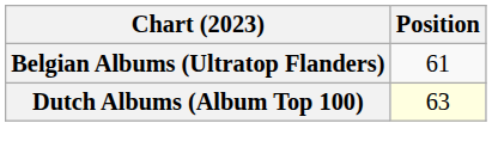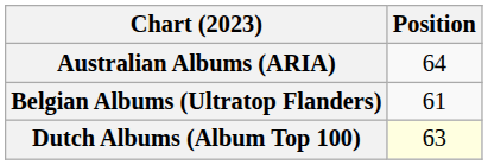 <table class="wikitable sortable plainrowheaders" style="text-align:center">
 <tr>
 <th scope="col">Chart (2023)</th>
 <th scope="col">Position</th>
+</tr>
+<tr>
+<th scope="row">Australian Albums (ARIA)</th>
+<td>64</td>
 </tr>
 <tr>
 <th scope="row">Belgian Albums (Ultratop Flanders)</th>
 <td>61</td>
 </tr>
 <tr>
 <th scope="row">Dutch Albums (Album Top 100)</th>
 <td style="background: lightyellow;">63</td>
 </tr>
 </table>
